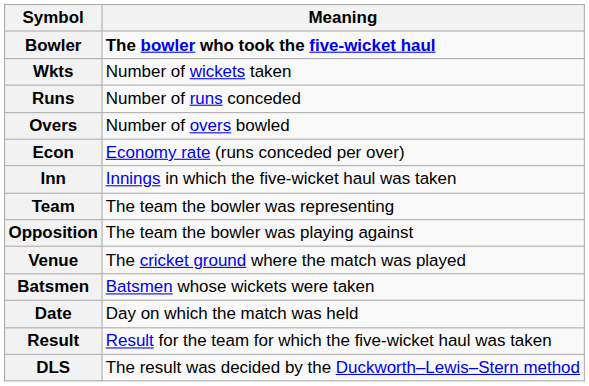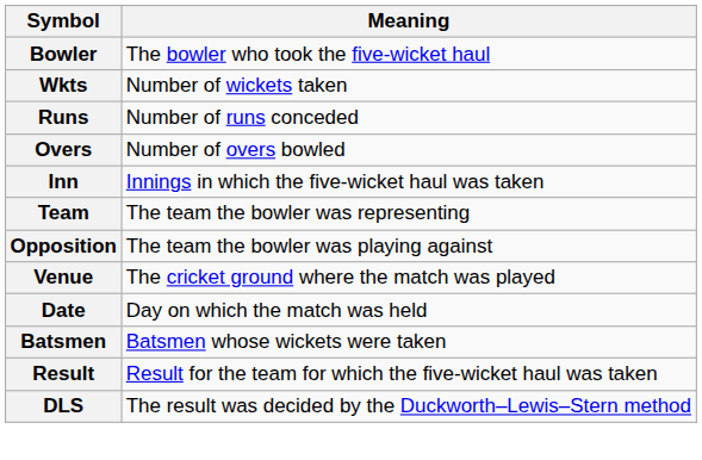 <table class="wikitable plainrowheaders">
 <tr>
 <th scope=col>Symbol</th>
 <th scope=col>Meaning</th>
 </tr>
 <tr>
 <th scope=row>Bowler</th>
-<td><strong>The <a href='#'>bowler</a> who took the <a href='#'>five-wicket haul</a></strong></td>
+<td>The <a href='#'>bowler</a> who took the <a href='#'>five-wicket haul</a></td>
 </tr>
 <tr>
 <th scope=row>Wkts</th>
 <td>Number of <a href='#'>wickets</a> taken</td>
 </tr>
 <tr>
 <th scope=row>Runs</th>
 <td>Number of <a href='#'>runs</a> conceded</td>
 </tr>
 <tr>
 <th scope=row>Overs</th>
 <td>Number of <a href='#'>overs</a> bowled</td>
-</tr>
-<tr>
-<th scope=row>Econ</th>
-<td><a href='#'>Economy rate</a> (runs conceded per over)</td>
 </tr>
 <tr>
 <th scope=row>Inn</th>
 <td><a href='#'>Innings</a> in which the five-wicket haul was taken</td>
 </tr>
 <tr>
 <th scope=row>Team</th>
 <td>The team the bowler was representing</td>
 </tr>
 <tr>
 <th scope=row>Opposition</th>
 <td>The team the bowler was playing against</td>
 </tr>
 <tr>
 <th scope=row>Venue</th>
 <td>The <a href='#'>cricket ground</a> where the match was played</td>
 </tr>
 <tr>
+<th scope=row>Date</th>
+<td>Day on which the match was held</td>
+</tr>
+<tr>
 <th scope=row>Batsmen</th>
 <td><a href='#'>Batsmen</a> whose wickets were taken</td>
-</tr>
-<tr>
-<th scope=row>Date</th>
-<td>Day on which the match was held</td>
 </tr>
 <tr>
 <th scope=row>Result</th>
 <td><a href='#'>Result</a> for the team for which the five-wicket haul was taken</td>
 </tr>
 <tr>
 <th scope=row>DLS</th>
 <td>The result was decided by the <a href='#'>Duckworth–Lewis–Stern method</a></td>
 </tr>
 </table>
